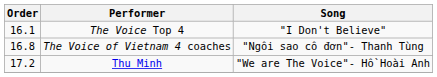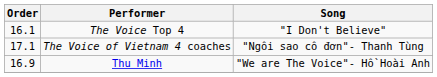 <table class="wikitable" style="text-align:center;">
 <tr>
 <th>Order</th>
 <th>Performer</th>
 <th>Song</th>
 </tr>
 <tr>
 <td>16.1</td>
 <td><em>The Voice</em> Top 4</td>
 <td>"I Don't Believe"</td>
 </tr>
 <tr>
-<td>16.8</td>
+<td>17.1</td>
 <td><em>The Voice of Vietnam 4</em> coaches</td>
 <td>"Ngôi sao cô đơn"- Thanh Tùng</td>
 </tr>
 <tr>
-<td>17.2</td>
+<td>16.9</td>
 <td><a href='#'>Thu Minh</a></td>
 <td>"We are The Voice"- Hồ Hoài Anh</td>
 </tr>
 <tr>
 </tr>
 </table>
